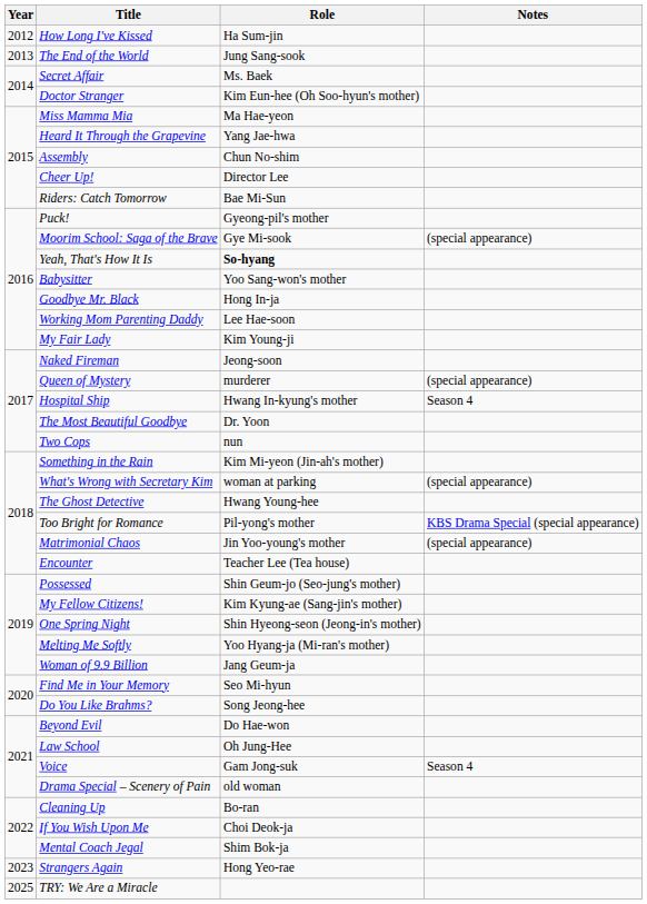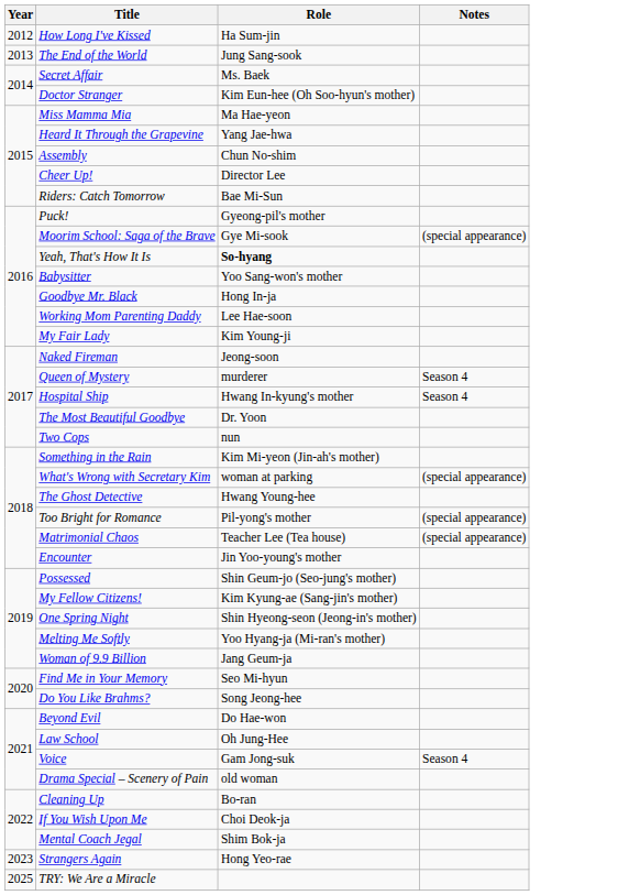 <table class="wikitable sortable">
 <tr>
 <th>Year</th>
 <th>Title</th>
 <th>Role</th>
 <th class="unsortable">Notes</th>
 </tr>
 <tr>
 <td>2012</td>
 <td><em><a href='#'>How Long I've Kissed</a></em></td>
 <td>Ha Sum-jin</td>
 <td></td>
 </tr>
 <tr>
 <td>2013</td>
 <td><em><a href='#'>The End of the World</a></em></td>
 <td>Jung Sang-sook</td>
 <td></td>
 </tr>
 <tr>
 <td rowspan=2>2014</td>
 <td><em><a href='#'>Secret Affair</a></em></td>
 <td>Ms. Baek</td>
 <td></td>
 </tr>
 <tr>
 <td><em><a href='#'>Doctor Stranger</a></em></td>
 <td>Kim Eun-hee (Oh Soo-hyun's mother)</td>
 <td></td>
 </tr>
 <tr>
 <td rowspan=5>2015</td>
 <td><em><a href='#'>Miss Mamma Mia</a></em></td>
 <td>Ma Hae-yeon</td>
 <td></td>
 </tr>
 <tr>
 <td><em><a href='#'>Heard It Through the Grapevine</a></em></td>
 <td>Yang Jae-hwa</td>
 <td></td>
 </tr>
 <tr>
 <td><em><a href='#'>Assembly</a></em></td>
 <td>Chun No-shim</td>
 <td></td>
 </tr>
 <tr>
 <td><em><a href='#'>Cheer Up!</a></em></td>
 <td>Director Lee</td>
 <td></td>
 </tr>
 <tr>
 <td><em>Riders: Catch Tomorrow</em></td>
 <td>Bae Mi-Sun</td>
 <td></td>
 </tr>
 <tr>
 <td rowspan=7>2016</td>
 <td><em>Puck!</em></td>
 <td>Gyeong-pil's mother</td>
 <td></td>
 </tr>
 <tr>
 <td><em><a href='#'>Moorim School: Saga of the Brave</a></em></td>
 <td>Gye Mi-sook</td>
 <td>(special appearance)</td>
 </tr>
 <tr>
 <td><em>Yeah, That's How It Is</em></td>
 <td><strong>So-hyang</strong></td>
 <td></td>
 </tr>
 <tr>
 <td><em><a href='#'>Babysitter</a></em></td>
 <td>Yoo Sang-won's mother</td>
 <td></td>
 </tr>
 <tr>
 <td><em><a href='#'>Goodbye Mr. Black</a></em></td>
 <td>Hong In-ja</td>
 <td></td>
 </tr>
 <tr>
 <td><em><a href='#'>Working Mom Parenting Daddy</a></em></td>
 <td>Lee Hae-soon</td>
 <td></td>
 </tr>
 <tr>
 <td><em><a href='#'>My Fair Lady</a></em></td>
 <td>Kim Young-ji</td>
 <td></td>
 </tr>
 <tr>
 <td rowspan=5>2017</td>
 <td><em><a href='#'>Naked Fireman</a></em></td>
 <td>Jeong-soon</td>
 <td></td>
 </tr>
 <tr>
 <td><em><a href='#'>Queen of Mystery</a></em></td>
 <td>murderer</td>
-<td>(special appearance)</td>
+<td>Season 4</td>
 </tr>
 <tr>
 <td><em><a href='#'>Hospital Ship</a></em></td>
 <td>Hwang In-kyung's mother</td>
 <td>Season 4</td>
 </tr>
 <tr>
 <td><em><a href='#'>The Most Beautiful Goodbye</a></em></td>
 <td>Dr. Yoon</td>
 <td></td>
 </tr>
 <tr>
 <td><em><a href='#'>Two Cops</a></em></td>
 <td>nun</td>
 <td></td>
 </tr>
 <tr>
 <td rowspan="6">2018</td>
 <td><em><a href='#'>Something in the Rain</a></em></td>
 <td>Kim Mi-yeon (Jin-ah's mother)</td>
 <td></td>
 </tr>
 <tr>
 <td><em><a href='#'>What's Wrong with Secretary Kim</a></em></td>
 <td>woman at parking</td>
 <td>(special appearance)</td>
 </tr>
 <tr>
 <td><em><a href='#'>The Ghost Detective</a></em></td>
 <td>Hwang Young-hee</td>
 <td></td>
 </tr>
 <tr>
 <td><em>Too Bright for Romance</em></td>
 <td>Pil-yong's mother</td>
-<td><a href='#'>KBS Drama Special</a> (special appearance)</td>
+<td>(special appearance)</td>
 </tr>
 <tr>
 <td><em><a href='#'>Matrimonial Chaos</a></em></td>
-<td>Jin Yoo-young's mother</td>
+<td>Teacher Lee (Tea house)</td>
 <td>(special appearance)</td>
 </tr>
 <tr>
 <td><a href='#'><em>Encounter</em></a></td>
-<td>Teacher Lee (Tea house)</td>
+<td>Jin Yoo-young's mother</td>
 <td></td>
 </tr>
 <tr>
 <td rowspan=5>2019</td>
 <td><em><a href='#'>Possessed</a></em></td>
 <td>Shin Geum-jo (Seo-jung's mother)</td>
 <td></td>
 </tr>
 <tr>
 <td><em><a href='#'>My Fellow Citizens!</a></em></td>
 <td>Kim Kyung-ae (Sang-jin's mother)</td>
 <td></td>
 </tr>
 <tr>
 <td><em><a href='#'>One Spring Night</a></em></td>
 <td>Shin Hyeong-seon (Jeong-in's mother)</td>
 <td></td>
 </tr>
 <tr>
 <td><em><a href='#'>Melting Me Softly</a></em></td>
 <td>Yoo Hyang-ja (Mi-ran's mother)</td>
 <td></td>
 </tr>
 <tr>
 <td><em><a href='#'>Woman of 9.9 Billion</a></em></td>
 <td>Jang Geum-ja</td>
 <td></td>
 </tr>
 <tr>
 <td rowspan=2>2020</td>
 <td><em><a href='#'>Find Me in Your Memory</a></em></td>
 <td>Seo Mi-hyun</td>
 <td></td>
 </tr>
 <tr>
 <td><em><a href='#'>Do You Like Brahms?</a></em></td>
 <td>Song Jeong-hee</td>
 <td></td>
 </tr>
 <tr>
 <td rowspan="4">2021</td>
 <td><em><a href='#'>Beyond Evil</a></em></td>
 <td>Do Hae-won</td>
 <td></td>
 </tr>
 <tr>
 <td><em><a href='#'>Law School</a></em></td>
 <td>Oh Jung-Hee</td>
 <td></td>
 </tr>
 <tr>
 <td><em><a href='#'>Voice</a></em></td>
 <td>Gam Jong-suk</td>
 <td>Season 4</td>
 </tr>
 <tr>
 <td><em><a href='#'>Drama Special</a> – Scenery of Pain</em></td>
 <td>old woman</td>
 <td></td>
 </tr>
 <tr>
 <td rowspan=3>2022</td>
 <td><em><a href='#'>Cleaning Up</a></em></td>
 <td>Bo-ran</td>
 <td></td>
 </tr>
 <tr>
 <td><em><a href='#'>If You Wish Upon Me</a></em></td>
 <td>Choi Deok-ja</td>
 <td></td>
 </tr>
 <tr>
 <td><em><a href='#'>Mental Coach Jegal</a></em></td>
 <td>Shim Bok-ja</td>
 <td></td>
 </tr>
 <tr>
 <td>2023</td>
 <td><em><a href='#'>Strangers Again</a></em></td>
 <td>Hong Yeo-rae</td>
 <td></td>
 </tr>
 <tr>
 <td>2025</td>
 <td><em>TRY: We Are a Miracle</em></td>
 <td></td>
 <td></td>
 </tr>
 </table>
